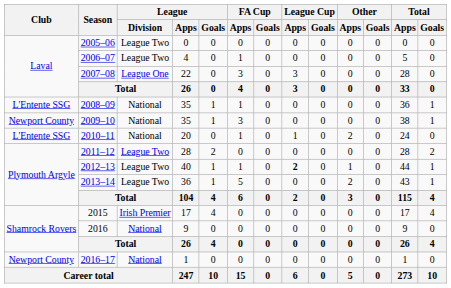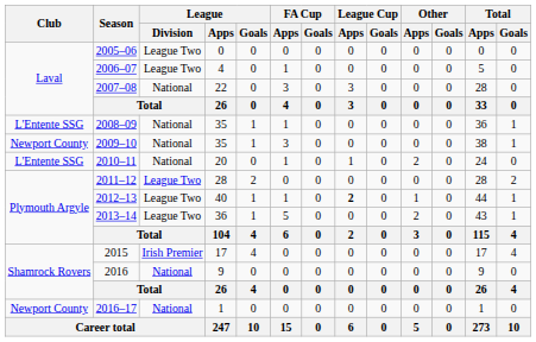 <table class="wikitable" style="text-align:center">
 <tr>
 <th rowspan="2">Club</th>
 <th rowspan="2">Season</th>
 <th colspan="3">League</th>
 <th colspan="2">FA Cup</th>
 <th colspan="2">League Cup</th>
 <th colspan="2">Other</th>
 <th colspan="2">Total</th>
 </tr>
 <tr>
 <th>Division</th>
 <th>Apps</th>
 <th>Goals</th>
 <th>Apps</th>
 <th>Goals</th>
 <th>Apps</th>
 <th>Goals</th>
 <th>Apps</th>
 <th>Goals</th>
 <th>Apps</th>
 <th>Goals</th>
 </tr>
 <tr>
 <td rowspan="4"><a href='#'>Laval</a></td>
 <td><a href='#'>2005–06</a></td>
 <td>League Two</td>
 <td>0</td>
 <td>0</td>
 <td>0</td>
 <td>0</td>
 <td>0</td>
 <td>0</td>
 <td>0</td>
 <td>0</td>
 <td>0</td>
 <td>0</td>
 </tr>
 <tr>
 <td><a href='#'>2006–07</a></td>
 <td>League Two</td>
 <td>4</td>
 <td>0</td>
 <td>1</td>
 <td>0</td>
 <td>0</td>
 <td>0</td>
 <td>0</td>
 <td>0</td>
 <td>5</td>
 <td>0</td>
 </tr>
 <tr>
 <td><a href='#'>2007–08</a></td>
-<td><a href='#'>League One</a></td>
+<td>National</td>
 <td>22</td>
 <td>0</td>
 <td>3</td>
 <td>0</td>
 <td>3</td>
 <td>0</td>
 <td>0</td>
 <td>0</td>
 <td>28</td>
 <td>0</td>
 </tr>
 <tr>
 <th colspan="2">Total</th>
 <th>26</th>
 <th>0</th>
 <th>4</th>
 <th>0</th>
 <th>3</th>
 <th>0</th>
 <th>0</th>
 <th>0</th>
 <th>33</th>
 <th>0</th>
 </tr>
 <tr>
 <td><a href='#'>L'Entente SSG</a></td>
 <td><a href='#'>2008–09</a></td>
 <td>National</td>
 <td>35</td>
 <td>1</td>
 <td>1</td>
 <td>0</td>
 <td>0</td>
 <td>0</td>
 <td>0</td>
 <td>0</td>
 <td>36</td>
 <td>1</td>
 </tr>
 <tr>
 <td><a href='#'>Newport County</a></td>
 <td><a href='#'>2009–10</a></td>
 <td>National</td>
 <td>35</td>
 <td>1</td>
 <td>3</td>
 <td>0</td>
 <td>0</td>
 <td>0</td>
 <td>0</td>
 <td>0</td>
 <td>38</td>
 <td>1</td>
 </tr>
 <tr>
 <td><a href='#'>L'Entente SSG</a></td>
 <td><a href='#'>2010–11</a></td>
 <td>National</td>
 <td>20</td>
 <td>0</td>
 <td>1</td>
 <td>0</td>
 <td>1</td>
 <td>0</td>
 <td>2</td>
 <td>0</td>
 <td>24</td>
 <td>0</td>
 </tr>
 <tr>
 <td rowspan="4"><a href='#'>Plymouth Argyle</a></td>
 <td><a href='#'>2011–12</a></td>
 <td><a href='#'>League Two</a></td>
 <td>28</td>
 <td>2</td>
 <td>0</td>
 <td>0</td>
 <td>0</td>
 <td>0</td>
 <td>0</td>
 <td>0</td>
 <td>28</td>
 <td>2</td>
 </tr>
 <tr>
 <td><a href='#'>2012–13</a></td>
 <td>League Two</td>
 <td>40</td>
 <td>1</td>
 <td>1</td>
 <td>0</td>
 <td><strong>2</strong></td>
 <td>0</td>
 <td>1</td>
 <td>0</td>
 <td>44</td>
 <td>1</td>
 </tr>
 <tr>
 <td><a href='#'>2013–14</a></td>
 <td>League Two</td>
 <td>36</td>
 <td>1</td>
 <td>5</td>
 <td>0</td>
 <td>0</td>
 <td>0</td>
 <td>2</td>
 <td>0</td>
 <td>43</td>
 <td>1</td>
 </tr>
 <tr>
 <th colspan="2">Total</th>
 <th>104</th>
 <th>4</th>
 <th>6</th>
 <th>0</th>
 <th>2</th>
 <th>0</th>
 <th>3</th>
 <th>0</th>
 <th>115</th>
 <th>4</th>
 </tr>
 <tr>
 <td rowspan="3"><a href='#'>Shamrock Rovers</a></td>
 <td>2015</td>
 <td><a href='#'>Irish Premier</a></td>
 <td>17</td>
 <td>4</td>
 <td>0</td>
 <td>0</td>
 <td>0</td>
 <td>0</td>
 <td>0</td>
 <td>0</td>
 <td>17</td>
 <td>4</td>
 </tr>
 <tr>
 <td>2016</td>
 <td><a href='#'>National</a></td>
 <td>9</td>
 <td>0</td>
 <td>0</td>
 <td>0</td>
 <td>0</td>
 <td>0</td>
 <td>0</td>
 <td>0</td>
 <td>9</td>
 <td>0</td>
 </tr>
 <tr>
 <th colspan="2">Total</th>
 <th>26</th>
 <th>4</th>
 <th>0</th>
 <th>0</th>
 <th>0</th>
 <th>0</th>
 <th>0</th>
 <th>0</th>
 <th>26</th>
 <th>4</th>
 </tr>
 <tr>
 <td><a href='#'>Newport County</a></td>
 <td><a href='#'>2016–17</a></td>
 <td><a href='#'>National</a></td>
 <td>1</td>
 <td>0</td>
 <td>0</td>
 <td>0</td>
 <td>0</td>
 <td>0</td>
 <td>0</td>
 <td>0</td>
 <td>1</td>
 <td>0</td>
 </tr>
 <tr>
 <th colspan="3">Career total</th>
 <th>247</th>
 <th>10</th>
 <th>15</th>
 <th>0</th>
 <th>6</th>
 <th>0</th>
 <th>5</th>
 <th>0</th>
 <th>273</th>
 <th>10</th>
 </tr>
 </table>
